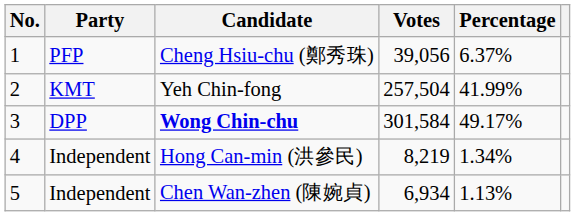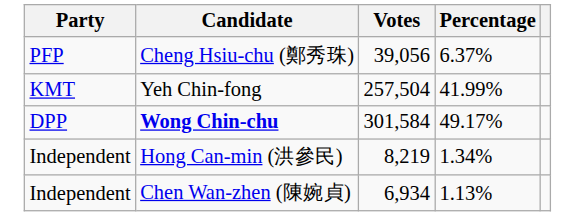 <table class="wikitable" style="margin:1em auto;">
 <tr>
-<th>No.</th>
 <th>Party</th>
 <th>Candidate</th>
 <th>Votes</th>
 <th>Percentage</th>
 <th></th>
 </tr>
 <tr>
-<td>1</td>
 <td><a href='#'>PFP</a></td>
 <td><a href='#'>Cheng Hsiu-chu</a> (鄭秀珠)</td>
 <td align="right">39,056</td>
 <td>6.37%</td>
 <td></td>
 </tr>
 <tr>
-<td>2</td>
 <td><a href='#'>KMT</a></td>
 <td>Yeh Chin-fong</td>
 <td align="right">257,504</td>
 <td>41.99%</td>
 <td></td>
 </tr>
 <tr>
-<td>3</td>
 <td><a href='#'>DPP</a></td>
 <td><strong><a href='#'>Wong Chin-chu</a></strong></td>
 <td align="right">301,584</td>
 <td>49.17%</td>
 <td></td>
 </tr>
 <tr>
-<td>4</td>
 <td>Independent</td>
 <td><a href='#'>Hong Can-min</a> (洪參民)</td>
 <td align="right">8,219</td>
 <td>1.34%</td>
 <td></td>
 </tr>
 <tr>
-<td>5</td>
 <td>Independent</td>
 <td><a href='#'>Chen Wan-zhen</a> (陳婉貞)</td>
 <td align="right">6,934</td>
 <td>1.13%</td>
 <td></td>
 </tr>
 </table>
